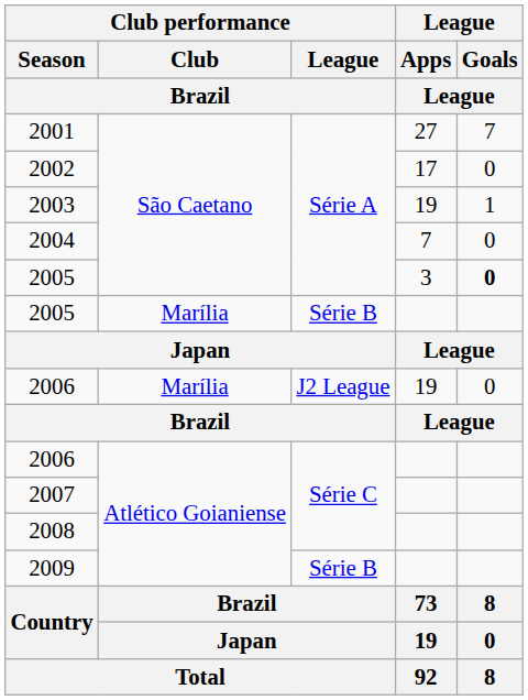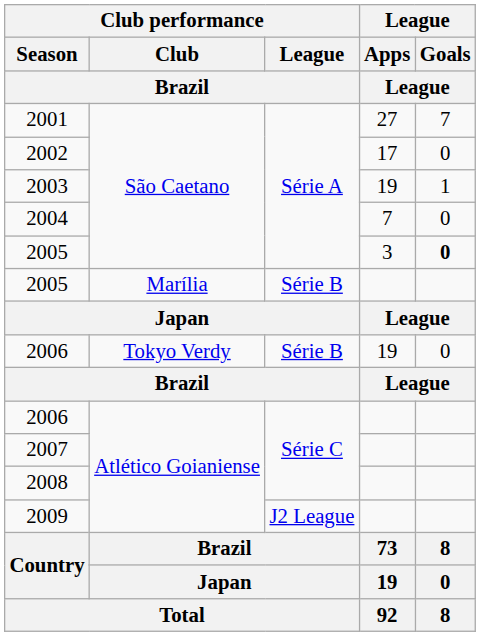 <table class="wikitable" style="text-align:center;">
 <tr>
 <th colspan=3>Club performance</th>
 <th colspan=2>League</th>
 </tr>
 <tr>
 <th>Season</th>
 <th>Club</th>
 <th>League</th>
 <th>Apps</th>
 <th>Goals</th>
 </tr>
 <tr>
 <th colspan=3>Brazil</th>
 <th colspan=2>League</th>
 </tr>
 <tr>
 <td>2001</td>
 <td rowspan="5"><a href='#'>São Caetano</a></td>
 <td rowspan="5"><a href='#'>Série A</a></td>
 <td>27</td>
 <td>7</td>
 </tr>
 <tr>
 <td>2002</td>
 <td>17</td>
 <td>0</td>
 </tr>
 <tr>
 <td>2003</td>
 <td>19</td>
 <td>1</td>
 </tr>
 <tr>
 <td>2004</td>
 <td>7</td>
 <td>0</td>
 </tr>
 <tr>
 <td>2005</td>
 <td>3</td>
 <td><strong>0</strong></td>
 </tr>
 <tr>
 <td>2005</td>
 <td><a href='#'>Marília</a></td>
 <td><a href='#'>Série B</a></td>
 <td></td>
 <td></td>
 </tr>
 <tr>
 <th colspan=3>Japan</th>
 <th colspan=2>League</th>
 </tr>
 <tr>
 <td>2006</td>
-<td><a href='#'>Marília</a></td>
-<td><a href='#'>J2 League</a></td>
+<td><a href='#'>Tokyo Verdy</a></td>
+<td><a href='#'>Série B</a></td>
 <td>19</td>
 <td>0</td>
 </tr>
 <tr>
 <th colspan=3>Brazil</th>
 <th colspan=2>League</th>
 </tr>
 <tr>
 <td>2006</td>
 <td rowspan="4"><a href='#'>Atlético Goianiense</a></td>
 <td rowspan="3"><a href='#'>Série C</a></td>
 <td></td>
 <td></td>
 </tr>
 <tr>
 <td>2007</td>
 <td></td>
 <td></td>
 </tr>
 <tr>
 <td>2008</td>
 <td></td>
 <td></td>
 </tr>
 <tr>
 <td>2009</td>
-<td><a href='#'>Série B</a></td>
+<td><a href='#'>J2 League</a></td>
 <td></td>
 <td></td>
 </tr>
 <tr>
 <th rowspan=2>Country</th>
 <th colspan=2>Brazil</th>
 <th>73</th>
 <th>8</th>
 </tr>
 <tr>
 <th colspan=2>Japan</th>
 <th>19</th>
 <th>0</th>
 </tr>
 <tr>
 <th colspan=3>Total</th>
 <th>92</th>
 <th>8</th>
 </tr>
 </table>
